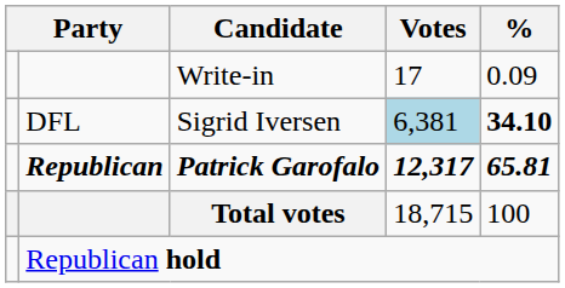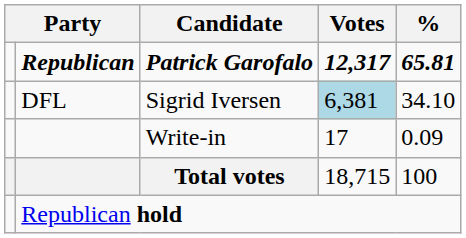 <table class="wikitable">
 <tr>
 <th colspan="2">Party</th>
 <th>Candidate</th>
 <th>Votes</th>
 <th>%</th>
 </tr>
 <tr>
 <td></td>
-<td></td>
-<td>Write-in</td>
-<td>17</td>
-<td>0.09</td>
+<td><strong><em>Republican</em></strong></td>
+<td><strong><em>Patrick Garofalo</em></strong></td>
+<td><strong><em>12,317</em></strong></td>
+<td><strong><em>65.81</em></strong></td>
 </tr>
 <tr>
 <td></td>
 <td>DFL</td>
 <td>Sigrid Iversen</td>
 <td style="background: lightblue;">6,381</td>
-<td><strong>34.10</strong></td>
+<td>34.10</td>
 </tr>
 <tr>
 <td></td>
-<td><strong><em>Republican</em></strong></td>
-<td><strong><em>Patrick Garofalo</em></strong></td>
-<td><strong><em>12,317</em></strong></td>
-<td><strong><em>65.81</em></strong></td>
+<td></td>
+<td>Write-in</td>
+<td>17</td>
+<td>0.09</td>
 </tr>
 <tr>
 <th></th>
 <th></th>
 <th>Total votes</th>
 <td>18,715</td>
 <td>100</td>
 </tr>
 <tr>
 <td></td>
 <td colspan="4"><a href='#'>Republican</a> <strong>hold</strong></td>
 </tr>
 </table>
